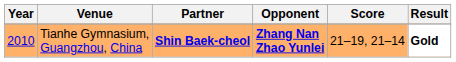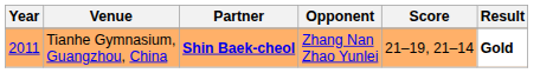 <table class="sortable wikitable" style="font-size: 90%;">
 <tr>
 <th>Year</th>
 <th>Venue</th>
 <th>Partner</th>
 <th>Opponent</th>
 <th>Score</th>
 <th>Result</th>
 </tr>
 <tr>
 </tr>
 <tr style="background:#FFB069">
-<td align="center"><a href='#'>2010</a></td>
+<td align="center"><a href='#'>2011</a></td>
 <td align="left">Tianhe Gymnasium,<br><a href='#'>Guangzhou</a>, <a href='#'>China</a></td>
 <td align="left"><strong> <a href='#'>Shin Baek-cheol</a></strong></td>
-<td align="left"><strong> <a href='#'>Zhang Nan</a><br> <a href='#'>Zhao Yunlei</a></strong></td>
+<td align="left"> <a href='#'>Zhang Nan</a><br> <a href='#'>Zhao Yunlei</a></td>
 <td align="left">21–19, 21–14</td>
 <td style="text-align:left; background:white"> <strong>Gold</strong></td>
 </tr>
 </table>
